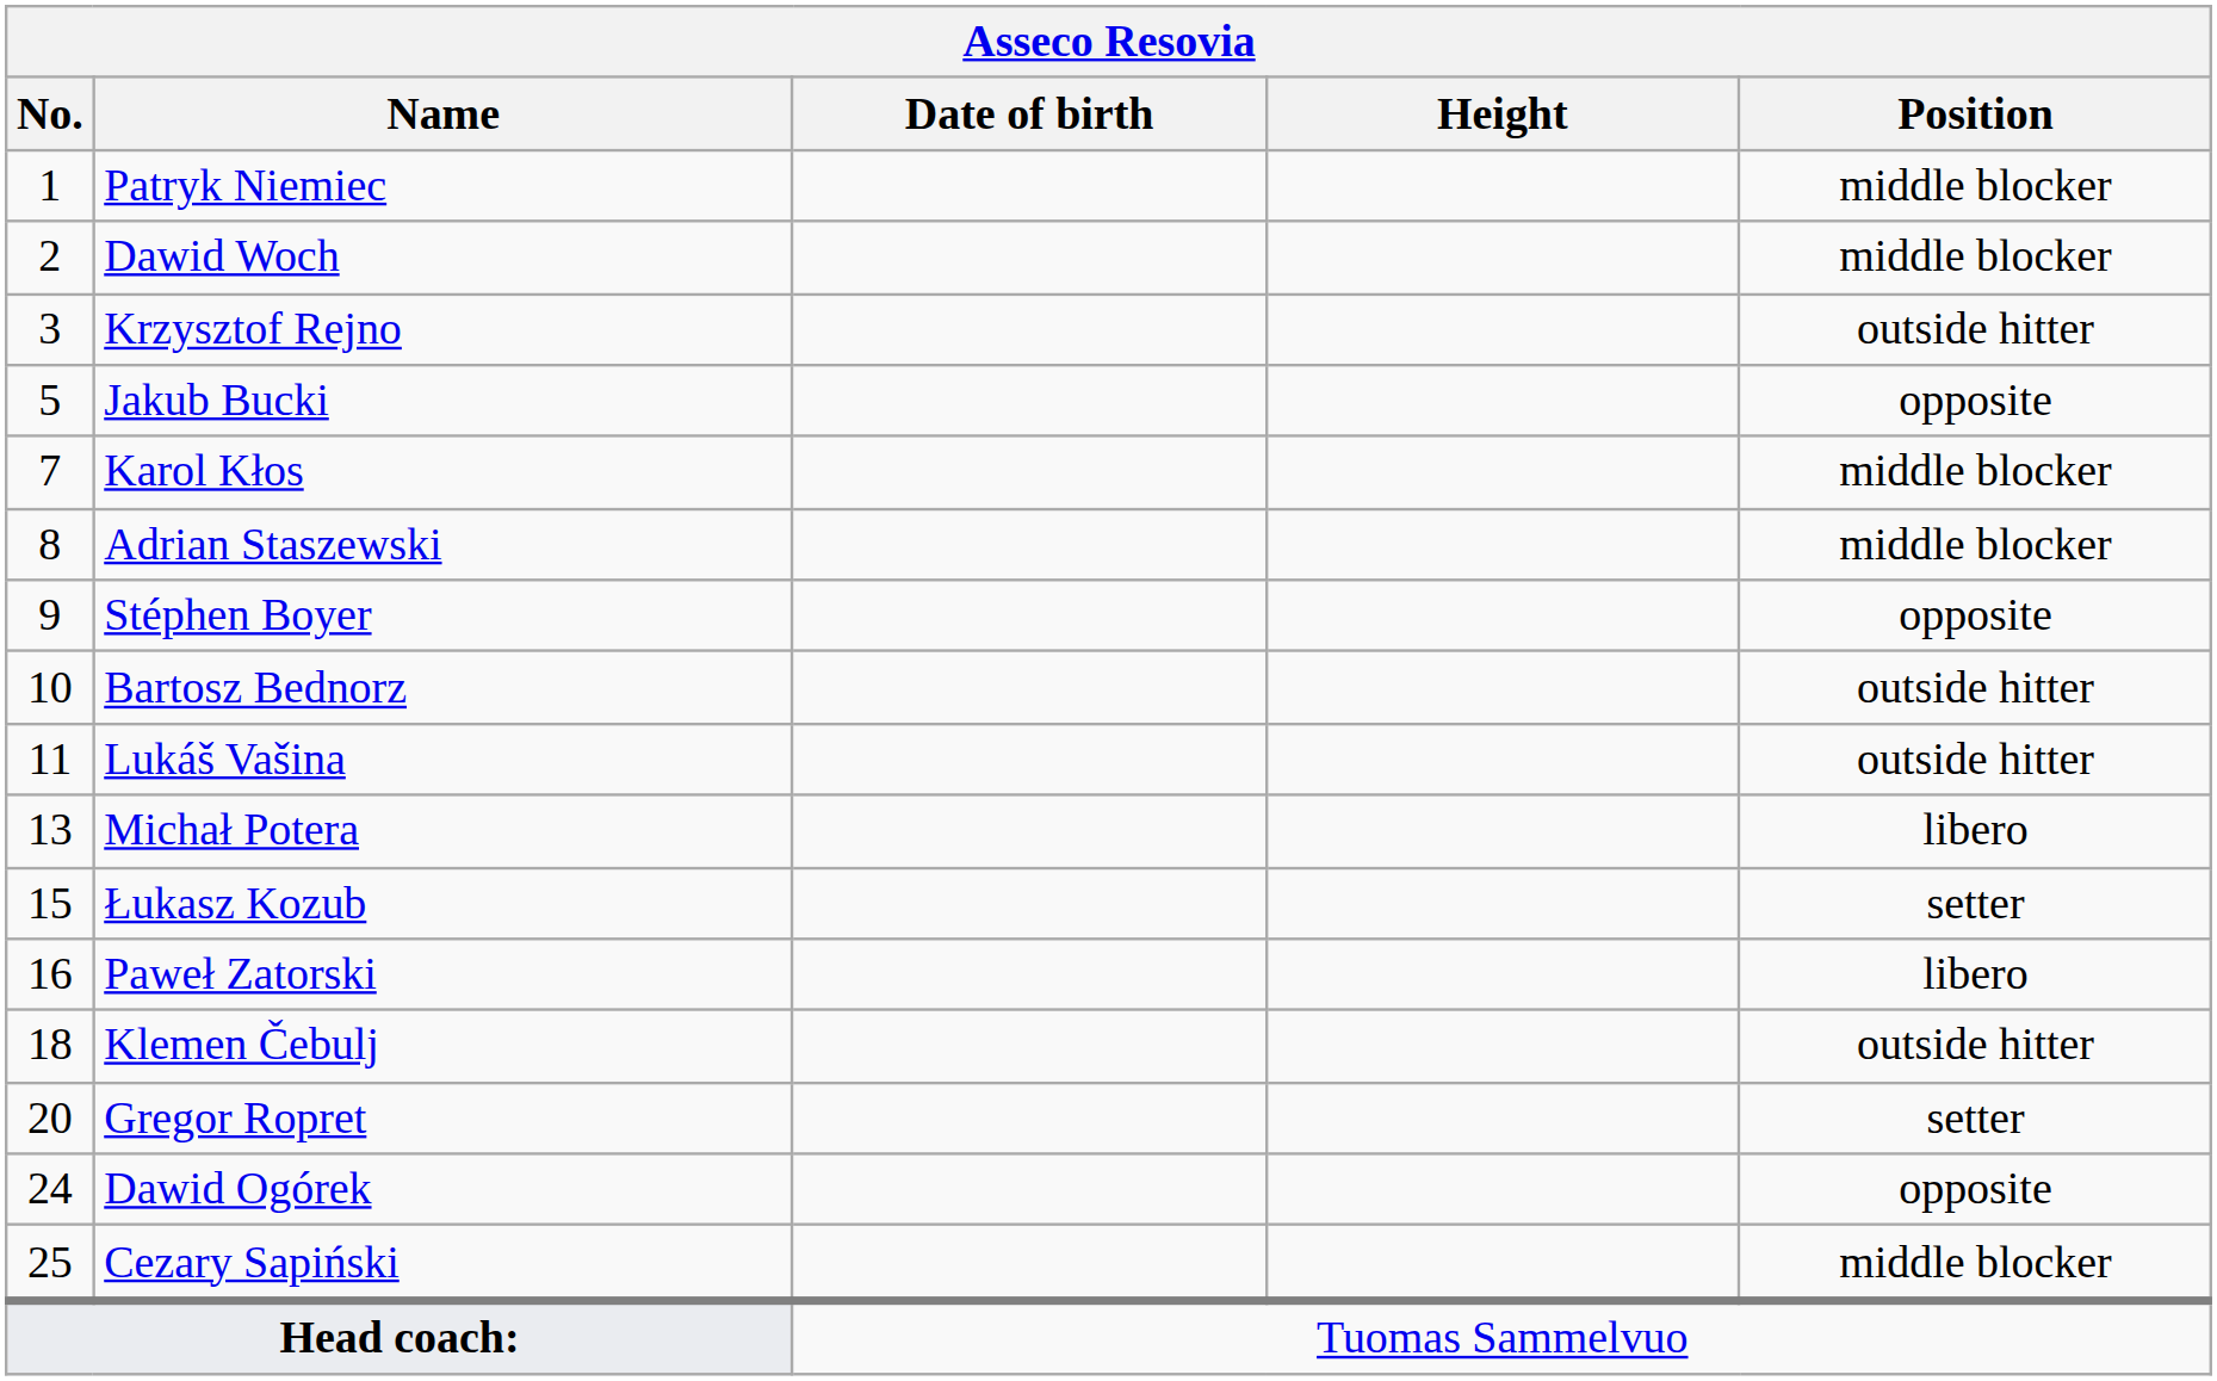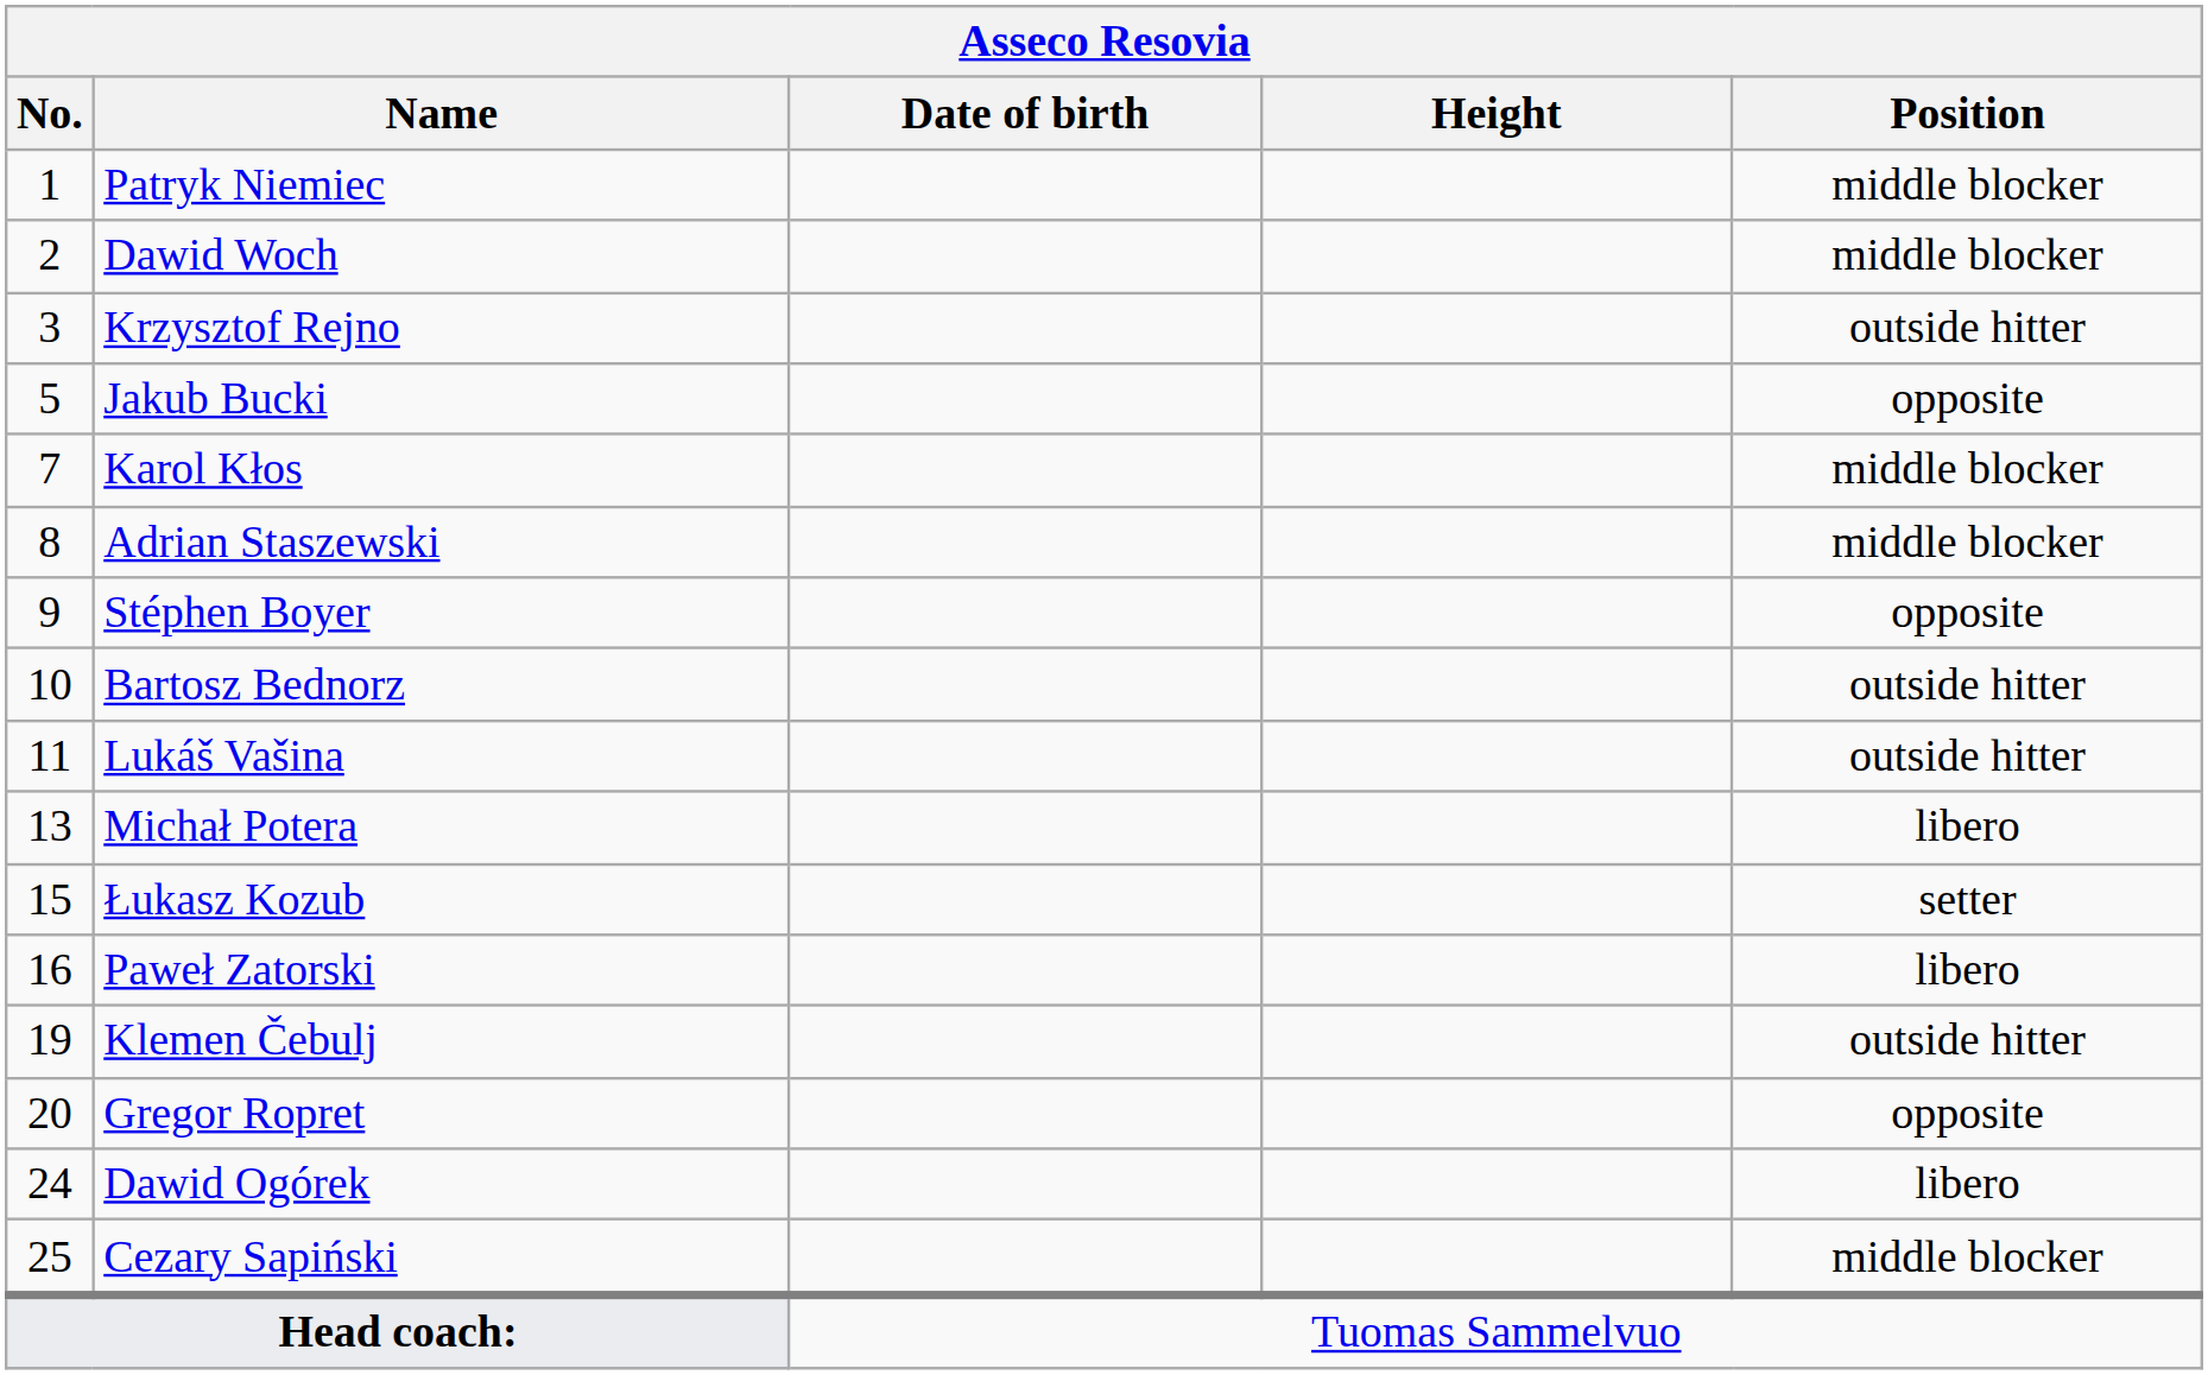 <table class="wikitable collapsible collapsed" style="font-size:100%; text-align:center">
 <tr>
 <th colspan=5 style="width:30em"><a href='#'>Asseco Resovia</a></th>
 </tr>
 <tr>
 <th>No.</th>
 <th style="width:15em">Name</th>
 <th style="width:10em">Date of birth</th>
 <th style="width:10em">Height</th>
 <th style="width:10em">Position</th>
 </tr>
 <tr>
 <td>1</td>
 <td align=left> <a href='#'>Patryk Niemiec</a></td>
 <td align=right></td>
 <td></td>
 <td>middle blocker</td>
 </tr>
 <tr>
 <td>2</td>
 <td align=left> <a href='#'>Dawid Woch</a></td>
 <td align=right></td>
 <td></td>
 <td>middle blocker</td>
 </tr>
 <tr>
 <td>3</td>
 <td align=left> <a href='#'>Krzysztof Rejno</a></td>
 <td align=right></td>
 <td></td>
 <td>outside hitter</td>
 </tr>
 <tr>
 <td>5</td>
 <td align=left> <a href='#'>Jakub Bucki</a></td>
 <td align=right></td>
 <td></td>
 <td>opposite</td>
 </tr>
 <tr>
 <td>7</td>
 <td align=left> <a href='#'>Karol Kłos</a></td>
 <td align=right></td>
 <td></td>
 <td>middle blocker</td>
 </tr>
 <tr>
 <td>8</td>
 <td align=left> <a href='#'>Adrian Staszewski</a></td>
 <td align=right></td>
 <td></td>
 <td>middle blocker</td>
 </tr>
 <tr>
 <td>9</td>
 <td align=left> <a href='#'>Stéphen Boyer</a></td>
 <td align=right></td>
 <td></td>
 <td>opposite</td>
 </tr>
 <tr>
 <td>10</td>
 <td align=left> <a href='#'>Bartosz Bednorz</a></td>
 <td align=right></td>
 <td></td>
 <td>outside hitter</td>
 </tr>
 <tr>
 <td>11</td>
 <td align=left> <a href='#'>Lukáš Vašina</a></td>
 <td align=right></td>
 <td></td>
 <td>outside hitter</td>
 </tr>
 <tr>
 <td>13</td>
 <td align=left> <a href='#'>Michał Potera</a></td>
 <td align=right></td>
 <td></td>
 <td>libero</td>
 </tr>
 <tr>
 <td>15</td>
 <td align=left> <a href='#'>Łukasz Kozub</a></td>
 <td align=right></td>
 <td></td>
 <td>setter</td>
 </tr>
 <tr>
 <td>16</td>
 <td align=left> <a href='#'>Paweł Zatorski</a></td>
 <td align=right></td>
 <td></td>
 <td>libero</td>
 </tr>
 <tr>
-<td>18</td>
+<td>19</td>
 <td align=left> <a href='#'>Klemen Čebulj</a></td>
 <td align=right></td>
 <td></td>
 <td>outside hitter</td>
 </tr>
 <tr>
 <td>20</td>
 <td align=left> <a href='#'>Gregor Ropret</a></td>
 <td align=right></td>
 <td></td>
-<td>setter</td>
+<td>opposite</td>
 </tr>
 <tr>
 <td>24</td>
 <td align=left> <a href='#'>Dawid Ogórek</a></td>
 <td align=right></td>
 <td></td>
-<td>opposite</td>
+<td>libero</td>
 </tr>
 <tr>
 <td>25</td>
 <td align=left> <a href='#'>Cezary Sapiński</a></td>
 <td align=right></td>
 <td></td>
 <td>middle blocker</td>
 </tr>
 <tr style="border-top: 3px solid grey">
 <td colspan=2 style="background:#EAECF0"><strong>Head coach:</strong></td>
 <td colspan=3> <a href='#'>Tuomas Sammelvuo</a></td>
 </tr>
 </table>
